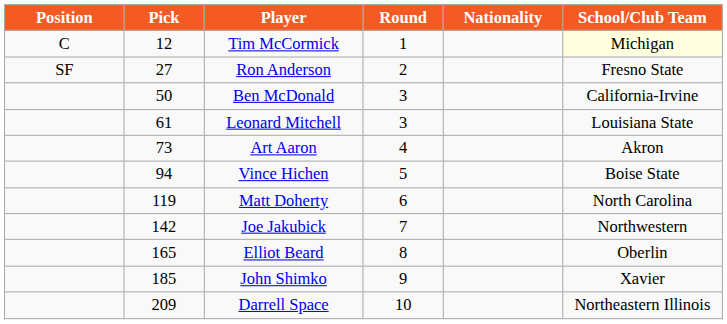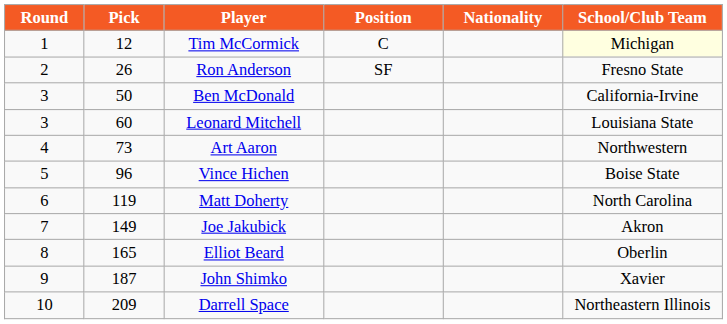 <table class="wikitable sortable sortable">
 <tr>
-<th style="background:#F45A24; color:white" width="15%">Position</th>
+<th style="background:#F45A24; color:white" width="10%">Round</th>
 <th style="background:#F45A24; color:white" width="10%">Pick</th>
 <th style="background:#F45A24; color:white" width="20%">Player</th>
-<th style="background:#F45A24; color:white" width="10%">Round</th>
+<th style="background:#F45A24; color:white" width="15%">Position</th>
 <th style="background:#F45A24; color:white" width="15%">Nationality</th>
 <th style="background:#F45A24; color:white" width="20%">School/Club Team</th>
 </tr>
 <tr style="text-align: center">
-<td>C</td>
+<td>1</td>
 <td>12</td>
 <td><a href='#'>Tim McCormick</a></td>
-<td>1</td>
+<td>C</td>
 <td></td>
 <td style="background: lightyellow;">Michigan</td>
 </tr>
 <tr style="text-align: center">
+<td>2</td>
+<td>26</td>
+<td><a href='#'>Ron Anderson</a></td>
 <td>SF</td>
-<td>27</td>
-<td><a href='#'>Ron Anderson</a></td>
-<td>2</td>
 <td></td>
 <td>Fresno State</td>
 </tr>
 <tr style="text-align: center">
-<td></td>
+<td>3</td>
 <td>50</td>
 <td><a href='#'>Ben McDonald</a></td>
-<td>3</td>
+<td></td>
 <td></td>
 <td>California-Irvine</td>
 </tr>
 <tr style="text-align: center">
+<td>3</td>
+<td>60</td>
+<td><a href='#'>Leonard Mitchell</a></td>
 <td></td>
-<td>61</td>
-<td><a href='#'>Leonard Mitchell</a></td>
-<td>3</td>
 <td></td>
 <td>Louisiana State</td>
 </tr>
 <tr style="text-align: center">
-<td></td>
+<td>4</td>
 <td>73</td>
 <td><a href='#'>Art Aaron</a></td>
-<td>4</td>
+<td></td>
+<td></td>
+<td>Northwestern</td>
+</tr>
+<tr style="text-align: center">
+<td>5</td>
+<td>96</td>
+<td><a href='#'>Vince Hichen</a></td>
+<td></td>
+<td></td>
+<td>Boise State</td>
+</tr>
+<tr style="text-align: center">
+<td>6</td>
+<td>119</td>
+<td><a href='#'>Matt Doherty</a></td>
+<td></td>
+<td></td>
+<td>North Carolina</td>
+</tr>
+<tr style="text-align: center">
+<td>7</td>
+<td>149</td>
+<td><a href='#'>Joe Jakubick</a></td>
+<td></td>
 <td></td>
 <td>Akron</td>
 </tr>
 <tr style="text-align: center">
-<td></td>
-<td>94</td>
-<td><a href='#'>Vince Hichen</a></td>
-<td>5</td>
-<td></td>
-<td>Boise State</td>
-</tr>
-<tr style="text-align: center">
-<td></td>
-<td>119</td>
-<td><a href='#'>Matt Doherty</a></td>
-<td>6</td>
-<td></td>
-<td>North Carolina</td>
-</tr>
-<tr style="text-align: center">
-<td></td>
-<td>142</td>
-<td><a href='#'>Joe Jakubick</a></td>
-<td>7</td>
-<td></td>
-<td>Northwestern</td>
-</tr>
-<tr style="text-align: center">
-<td></td>
+<td>8</td>
 <td>165</td>
 <td><a href='#'>Elliot Beard</a></td>
-<td>8</td>
+<td></td>
 <td></td>
 <td>Oberlin</td>
 </tr>
 <tr style="text-align: center">
+<td>9</td>
+<td>187</td>
+<td><a href='#'>John Shimko</a></td>
 <td></td>
-<td>185</td>
-<td><a href='#'>John Shimko</a></td>
-<td>9</td>
 <td></td>
 <td>Xavier</td>
 </tr>
 <tr style="text-align: center">
-<td></td>
+<td>10</td>
 <td>209</td>
 <td><a href='#'>Darrell Space</a></td>
-<td>10</td>
+<td></td>
 <td></td>
 <td>Northeastern Illinois</td>
 </tr>
 </table>
